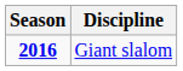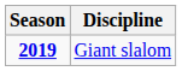 <table class="wikitable" style="text-align:center;">
 <tr>
 <th>Season</th>
 <th>Discipline</th>
 </tr>
 <tr>
-<td><strong><a href='#'>2016</a></strong></td>
+<td><strong><a href='#'>2019</a></strong></td>
 <td><a href='#'>Giant slalom</a></td>
 </tr>
 </table>
